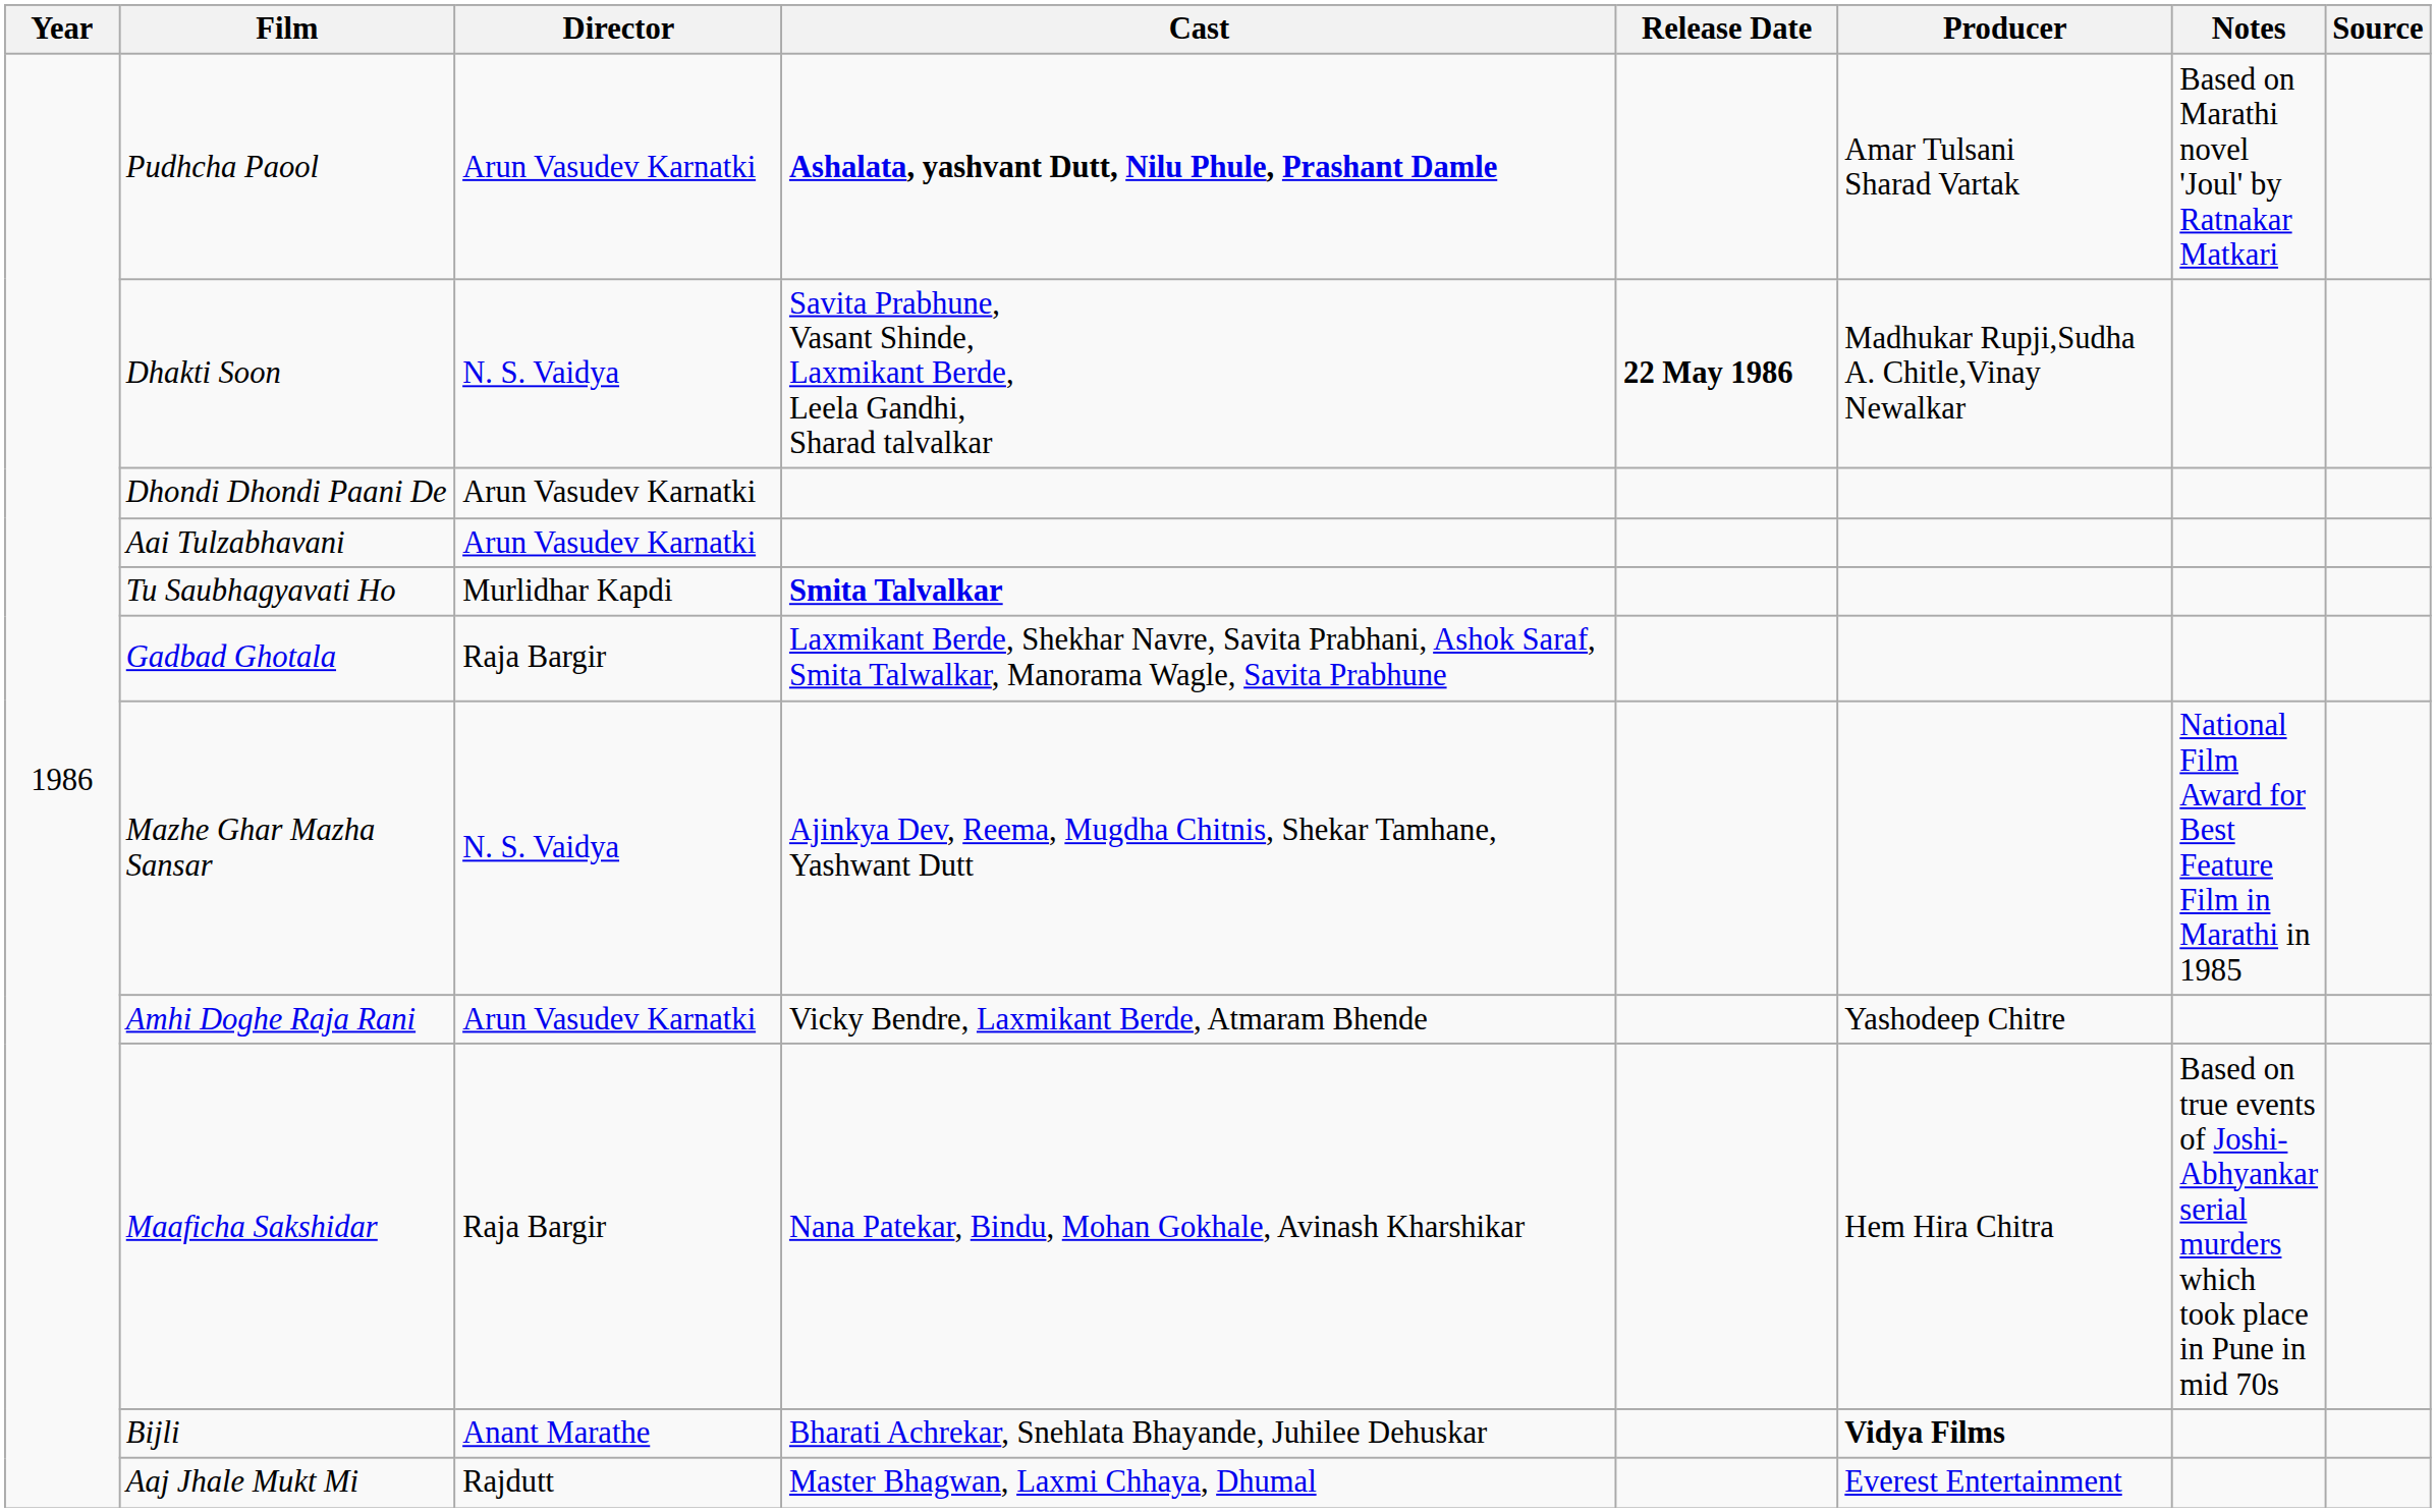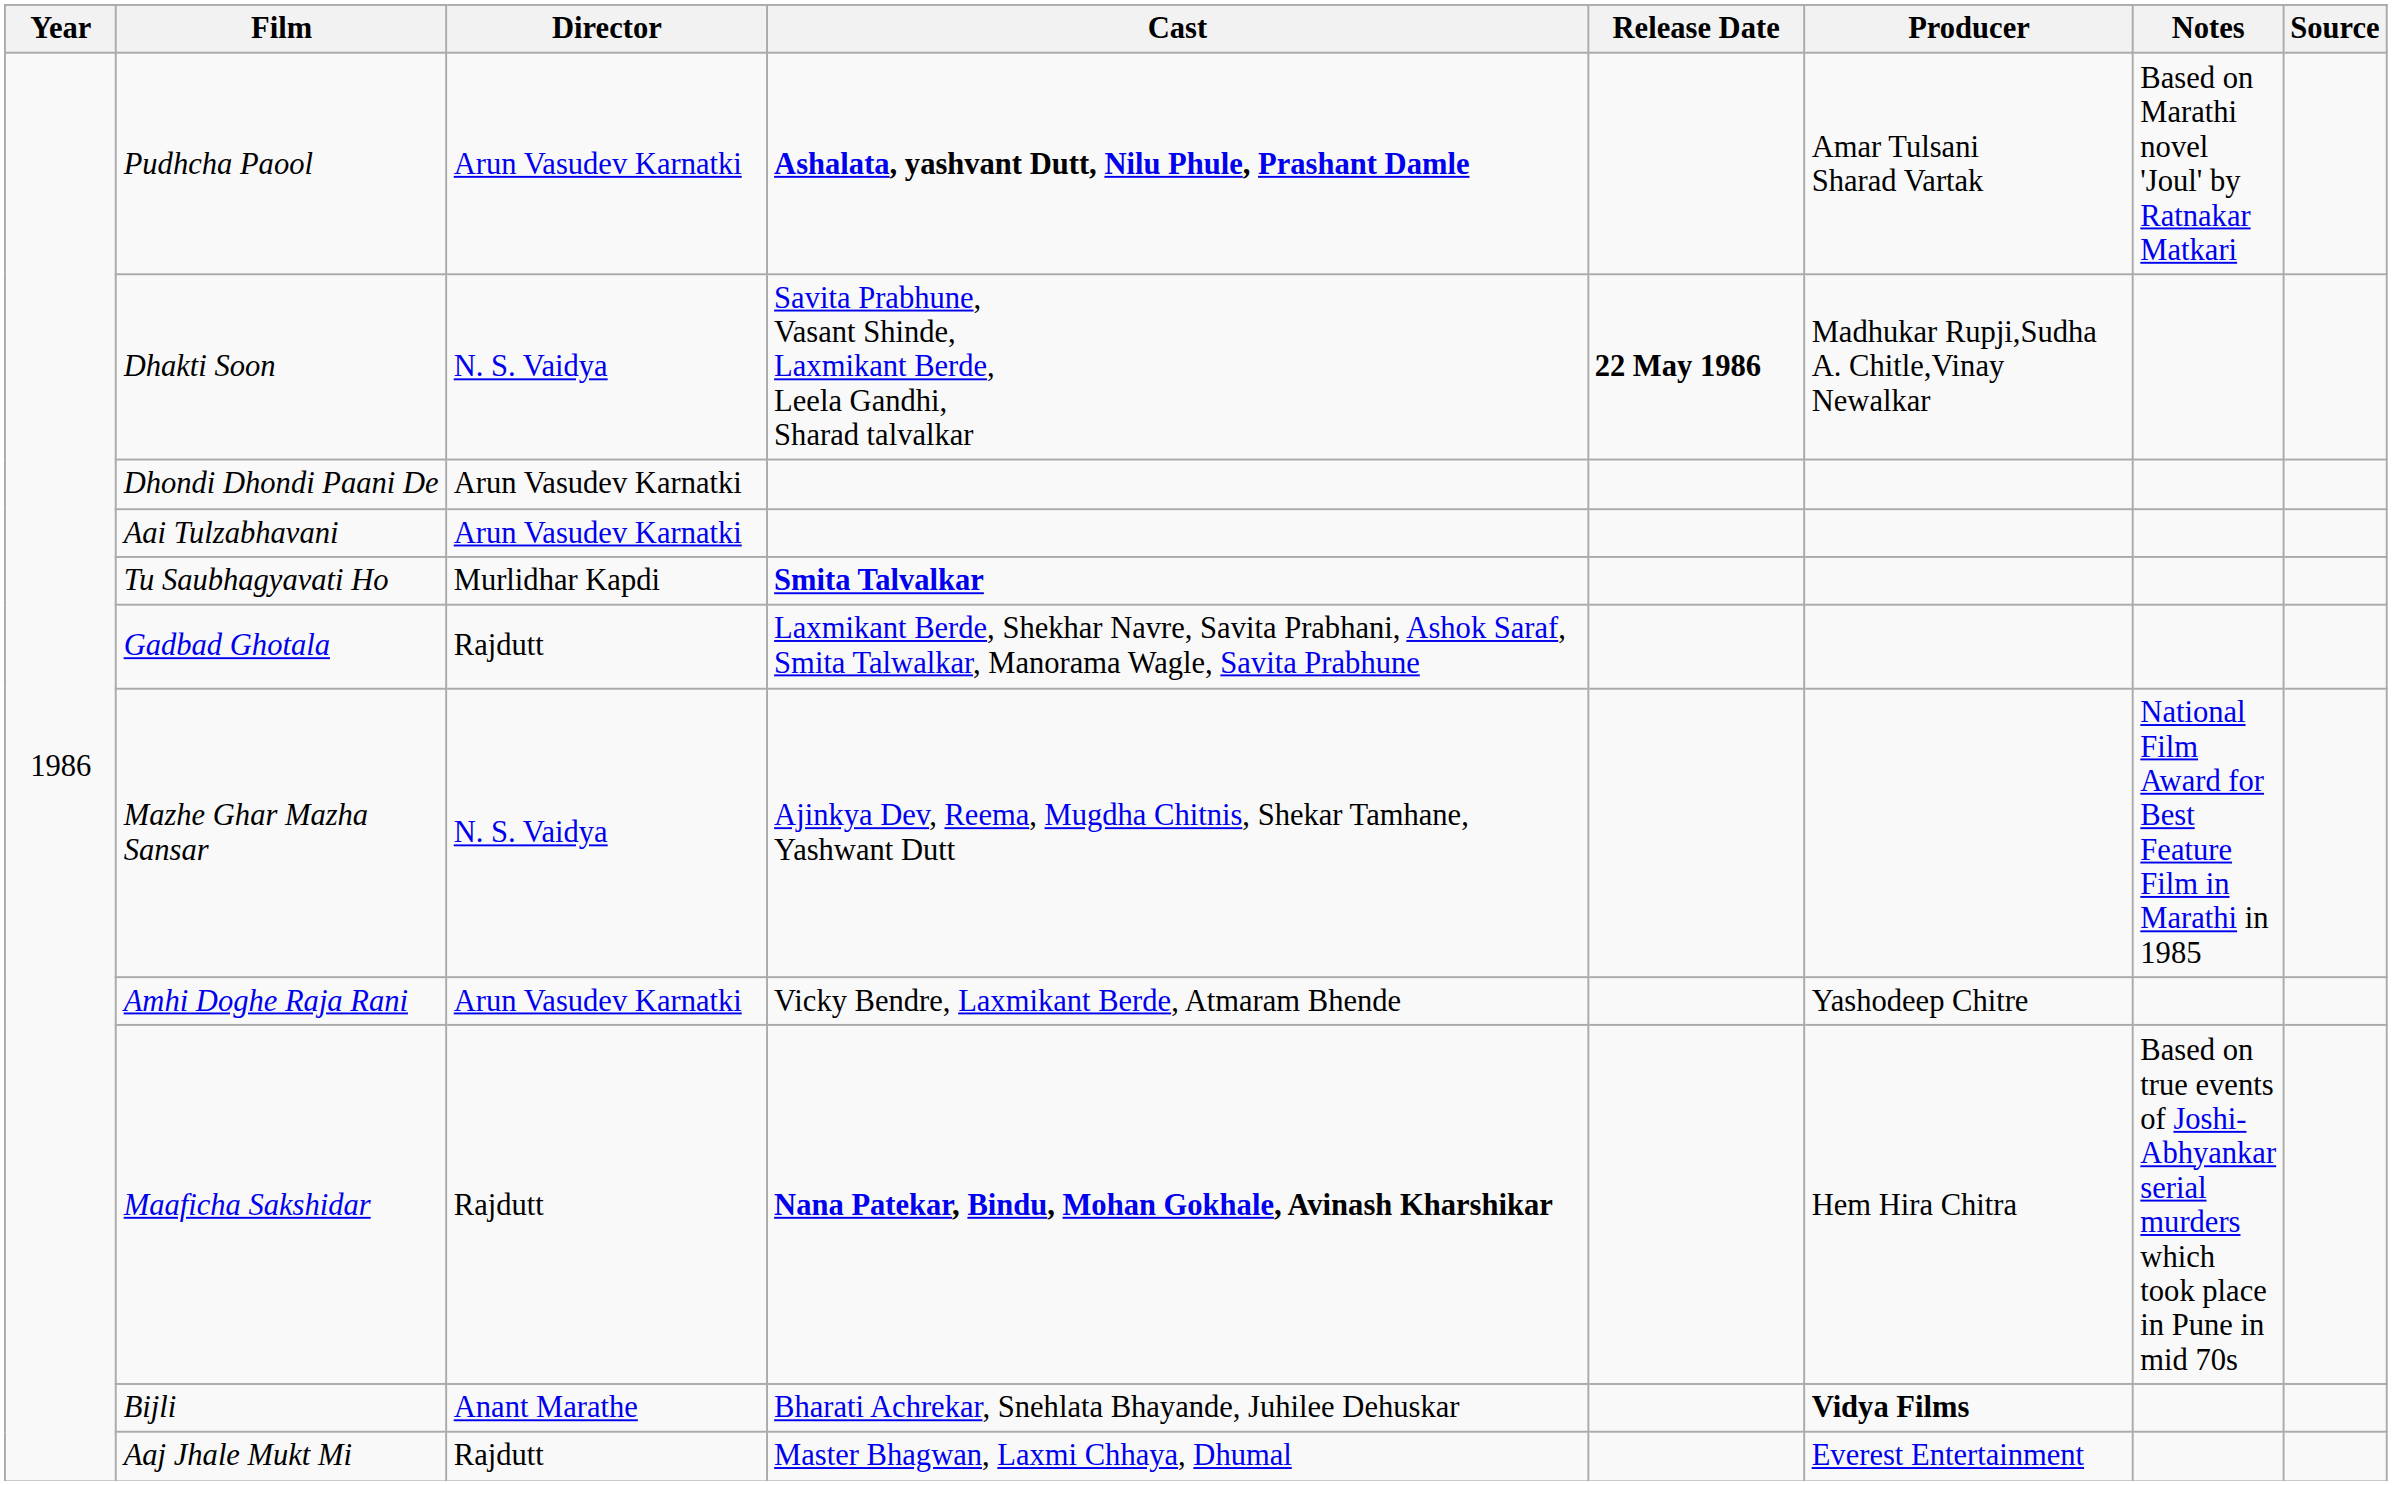 <table class ="wikitable sortable collapsible">
 <tr>
 <th style="width: 05%;">Year</th>
 <th style="width: 15%;">Film</th>
 <th style="width: 15%;">Director</th>
 <th style="width: 40%;" class="unsortable">Cast</th>
 <th style="width: 10%;">Release Date</th>
 <th style="width: 15%;" class="unsortable">Producer</th>
 <th style="width: 15%;" class="unsortable">Notes</th>
 <th style="width: 15%;" class="unsortable">Source</th>
 </tr>
 <tr>
 <td rowspan = "11" align="center">1986</td>
 <td><em>Pudhcha Paool</em></td>
 <td><a href='#'>Arun Vasudev Karnatki</a></td>
 <td><strong><a href='#'>Ashalata</a>, yashvant Dutt, <a href='#'>Nilu Phule</a>, <a href='#'>Prashant Damle</a></strong></td>
 <td></td>
 <td>Amar Tulsani <br> Sharad Vartak</td>
 <td>Based on Marathi novel 'Joul' by <a href='#'>Ratnakar Matkari</a></td>
 <td></td>
 </tr>
 <tr>
 <td><em>Dhakti Soon</em></td>
 <td><a href='#'>N. S. Vaidya</a></td>
 <td><a href='#'>Savita Prabhune</a>,<br>Vasant Shinde,<br><a href='#'>Laxmikant Berde</a>,<br> Leela Gandhi,<br> Sharad talvalkar</td>
 <td><strong>22 May 1986</strong></td>
 <td>Madhukar Rupji,Sudha A. Chitle,Vinay Newalkar</td>
 <td></td>
 <td></td>
 </tr>
 <tr>
 <td><em>Dhondi Dhondi Paani De</em></td>
 <td>Arun Vasudev Karnatki</td>
 <td></td>
 <td></td>
 <td></td>
 <td></td>
 <td></td>
 </tr>
 <tr>
 <td><em>Aai Tulzabhavani</em></td>
 <td><a href='#'>Arun Vasudev Karnatki</a></td>
 <td></td>
 <td></td>
 <td></td>
 <td></td>
 <td></td>
 </tr>
 <tr>
 <td><em>Tu Saubhagyavati Ho</em></td>
 <td>Murlidhar Kapdi</td>
 <td><strong><a href='#'>Smita Talvalkar</a></strong></td>
 <td></td>
 <td></td>
 <td></td>
 <td></td>
 </tr>
 <tr>
 <td><em><a href='#'>Gadbad Ghotala</a></em></td>
-<td>Raja Bargir</td>
+<td>Rajdutt</td>
 <td><a href='#'>Laxmikant Berde</a>, Shekhar Navre, Savita Prabhani, <a href='#'>Ashok Saraf</a>, <a href='#'>Smita Talwalkar</a>, Manorama Wagle, <a href='#'>Savita Prabhune</a></td>
 <td></td>
 <td></td>
 <td></td>
 <td></td>
 </tr>
 <tr>
 <td><em>Mazhe Ghar Mazha Sansar</em></td>
 <td><a href='#'>N. S. Vaidya</a></td>
 <td><a href='#'>Ajinkya Dev</a>, <a href='#'>Reema</a>, <a href='#'>Mugdha Chitnis</a>, Shekar Tamhane, Yashwant Dutt</td>
 <td></td>
 <td></td>
 <td><a href='#'>National Film Award for Best Feature Film in Marathi</a> in 1985</td>
 <td></td>
 </tr>
 <tr>
 <td><em><a href='#'>Amhi Doghe Raja Rani</a></em></td>
 <td><a href='#'>Arun Vasudev Karnatki</a></td>
 <td>Vicky Bendre, <a href='#'>Laxmikant Berde</a>, Atmaram Bhende</td>
 <td></td>
 <td>Yashodeep Chitre</td>
 <td></td>
 <td></td>
 </tr>
 <tr>
 <td><em><a href='#'>Maaficha Sakshidar</a></em></td>
-<td>Raja Bargir</td>
-<td><a href='#'>Nana Patekar</a>, <a href='#'>Bindu</a>, <a href='#'>Mohan Gokhale</a>, Avinash Kharshikar</td>
+<td>Rajdutt</td>
+<td><strong><a href='#'>Nana Patekar</a>, <a href='#'>Bindu</a>, <a href='#'>Mohan Gokhale</a>, Avinash Kharshikar</strong></td>
 <td></td>
 <td>Hem Hira Chitra</td>
 <td>Based on true events of <a href='#'>Joshi-Abhyankar serial murders</a> which took place in Pune in mid 70s</td>
 <td></td>
 </tr>
 <tr>
 <td><em>Bijli</em></td>
 <td><a href='#'>Anant Marathe</a></td>
 <td><a href='#'>Bharati Achrekar</a>, Snehlata Bhayande, Juhilee Dehuskar</td>
 <td></td>
 <td><strong>Vidya Films</strong></td>
 <td></td>
 <td></td>
 </tr>
 <tr>
 <td><em>Aaj Jhale Mukt Mi</em></td>
 <td>Rajdutt</td>
 <td><a href='#'>Master Bhagwan</a>, <a href='#'>Laxmi Chhaya</a>, <a href='#'>Dhumal</a></td>
 <td></td>
 <td><a href='#'>Everest Entertainment</a></td>
 <td></td>
 <td></td>
 </tr>
 </table>
